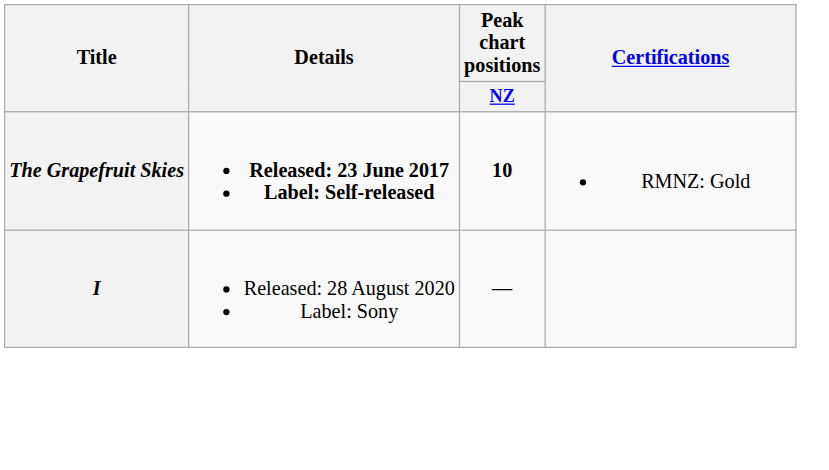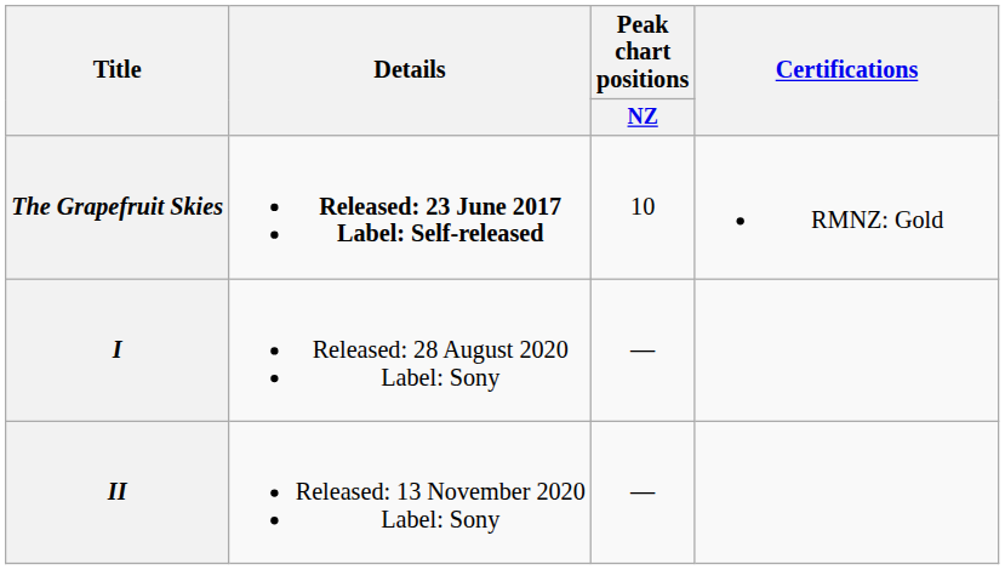 <table class="wikitable plainrowheaders" style=text-align:center;>
 <tr>
 <th scope="col" rowspan="2">Title</th>
 <th scope="col" rowspan="2">Details</th>
 <th scope="col">Peak chart positions</th>
 <th scope="col" rowspan="2" style="width:12em;"><a href='#'>Certifications</a></th>
 </tr>
 <tr>
 <th scope="col" style="width:2.5em;font-size:90%;"><a href='#'>NZ</a><br></th>
 </tr>
 <tr>
 <th scope="row"><em>The Grapefruit Skies</em></th>
 <td><strong><br><ul><li>Released: 23 June 2017</li><li>Label: Self-released</li></ul></strong></td>
-<td><strong>10</strong></td>
+<td>10</td>
 <td><br><ul><li>RMNZ: Gold</li></ul></td>
 </tr>
 <tr>
 <th scope="row"><em>I</em></th>
 <td><br><ul><li>Released: 28 August 2020</li><li>Label: Sony</li></ul></td>
 <td>—</td>
 <td></td>
 </tr>
+<tr>
+<th scope="row"><em>II</em></th>
+<td><br><ul><li>Released: 13 November 2020</li><li>Label: Sony</li></ul></td>
+<td>—</td>
+<td></td>
+</tr>
 </table>
